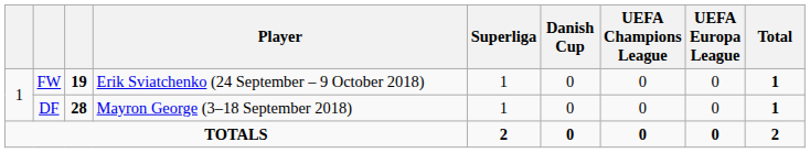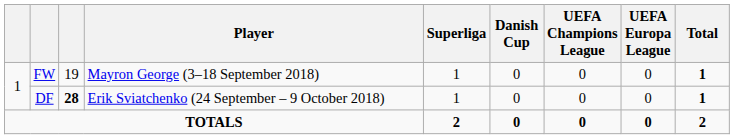 <table class="wikitable sortable" style="font-size: 95%; text-align: center;">
 <tr>
 <th width=20></th>
 <th width=20></th>
 <th width=20></th>
 <th width=350>Player</th>
 <th width=50>Superliga</th>
 <th width=50>Danish Cup</th>
 <th width=50>UEFA Champions League</th>
 <th width=50>UEFA Europa League</th>
 <th width=50>Total</th>
 </tr>
 <tr>
 <td rowspan=2>1</td>
 <td><a href='#'>FW</a></td>
-<td><strong>19</strong></td>
-<td align=left> <a href='#'>Erik Sviatchenko</a> (24 September – 9 October 2018)</td>
+<td>19</td>
+<td align=left> <a href='#'>Mayron George</a> (3–18 September 2018)</td>
 <td>1</td>
 <td>0</td>
 <td>0</td>
 <td>0</td>
 <td><strong>1</strong></td>
 </tr>
 <tr>
 <td><a href='#'>DF</a></td>
 <td><strong>28</strong></td>
-<td align=left> <a href='#'>Mayron George</a> (3–18 September 2018)</td>
+<td align=left> <a href='#'>Erik Sviatchenko</a> (24 September – 9 October 2018)</td>
 <td>1</td>
 <td>0</td>
 <td>0</td>
 <td>0</td>
 <td><strong>1</strong></td>
 </tr>
 <tr>
 <td colspan="4"><strong>TOTALS</strong></td>
 <td><strong>2</strong></td>
 <td><strong>0</strong></td>
 <td><strong>0</strong></td>
 <td><strong>0</strong></td>
 <td><strong>2</strong></td>
 </tr>
 </table>
